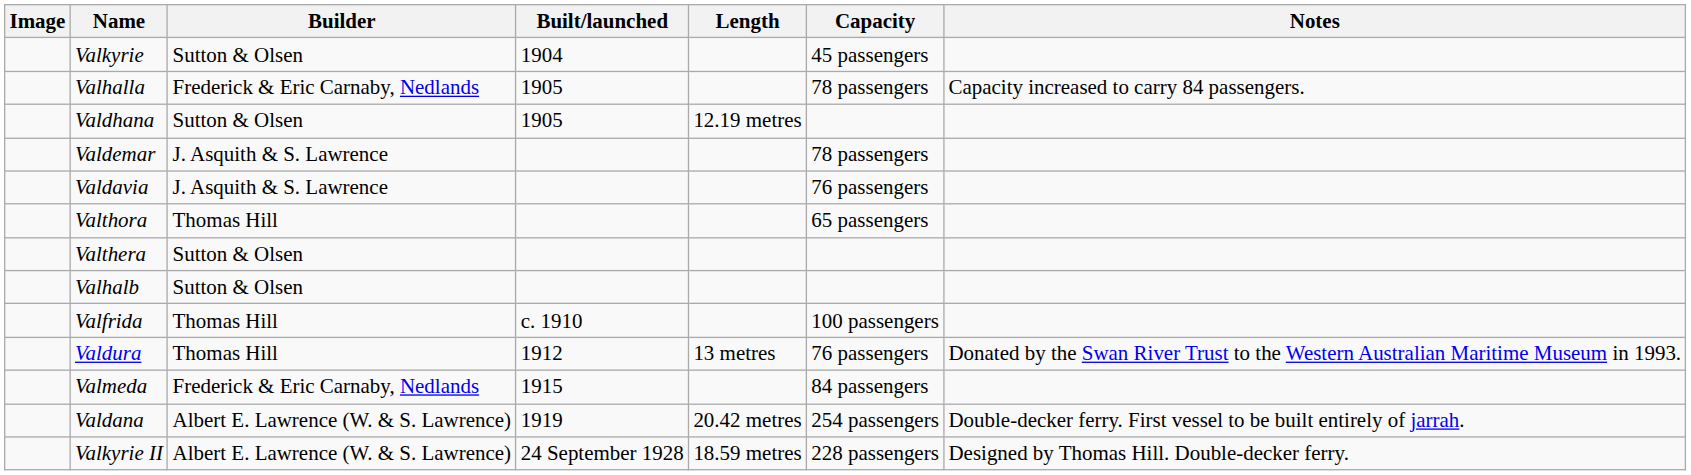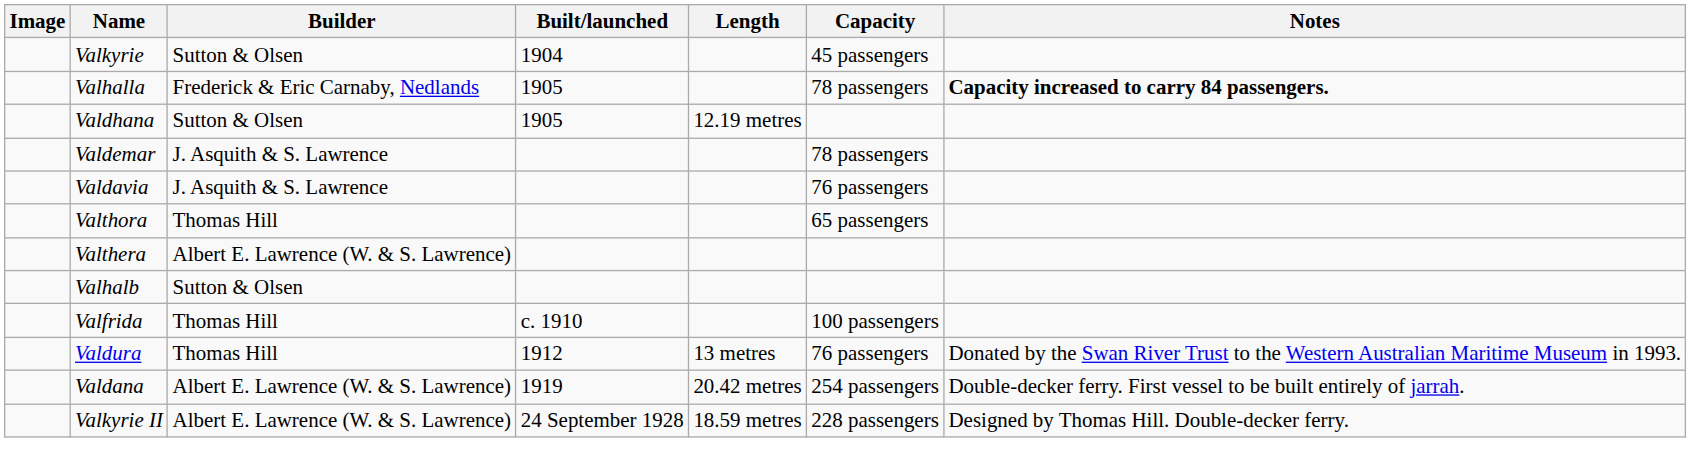 <table class="wikitable">
 <tr>
 <th>Image</th>
 <th>Name</th>
 <th>Builder</th>
 <th>Built/launched</th>
 <th>Length</th>
 <th>Capacity</th>
 <th>Notes</th>
 </tr>
 <tr>
 <td></td>
 <td><em>Valkyrie</em></td>
 <td>Sutton & Olsen</td>
 <td>1904</td>
 <td></td>
 <td>45 passengers</td>
 <td></td>
 </tr>
 <tr>
 <td></td>
 <td><em>Valhalla</em></td>
 <td>Frederick & Eric Carnaby, <a href='#'>Nedlands</a></td>
 <td>1905</td>
 <td></td>
 <td>78 passengers</td>
-<td>Capacity increased to carry 84 passengers.</td>
+<td><strong>Capacity increased to carry 84 passengers.</strong></td>
 </tr>
 <tr>
 <td></td>
 <td><em>Valdhana</em></td>
 <td>Sutton & Olsen</td>
 <td>1905</td>
 <td>12.19 metres</td>
 <td></td>
 <td></td>
 </tr>
 <tr>
 <td></td>
 <td><em>Valdemar</em></td>
 <td>J. Asquith & S. Lawrence</td>
 <td></td>
 <td></td>
 <td>78 passengers</td>
 <td></td>
 </tr>
 <tr>
 <td></td>
 <td><em>Valdavia</em></td>
 <td>J. Asquith & S. Lawrence</td>
 <td></td>
 <td></td>
 <td>76 passengers</td>
 <td></td>
 </tr>
 <tr>
 <td></td>
 <td><em>Valthora</em></td>
 <td>Thomas Hill</td>
 <td></td>
 <td></td>
 <td>65 passengers</td>
 <td></td>
 </tr>
 <tr>
 <td></td>
 <td><em>Valthera</em></td>
-<td>Sutton & Olsen</td>
+<td>Albert E. Lawrence (W. & S. Lawrence)</td>
 <td></td>
 <td></td>
 <td></td>
 <td></td>
 </tr>
 <tr>
 <td></td>
 <td><em>Valhalb</em></td>
 <td>Sutton & Olsen</td>
 <td></td>
 <td></td>
 <td></td>
 <td></td>
 </tr>
 <tr>
 <td></td>
 <td><em>Valfrida</em></td>
 <td>Thomas Hill</td>
 <td>c. 1910</td>
 <td></td>
 <td>100 passengers</td>
 <td></td>
 </tr>
 <tr>
 <td></td>
 <td><em><a href='#'>Valdura</a></em></td>
 <td>Thomas Hill</td>
 <td>1912</td>
 <td>13 metres</td>
 <td>76 passengers</td>
 <td>Donated by the <a href='#'>Swan River Trust</a> to the <a href='#'>Western Australian Maritime Museum</a> in 1993.</td>
 </tr>
 <tr>
 <td></td>
-<td><em>Valmeda</em></td>
-<td>Frederick & Eric Carnaby, <a href='#'>Nedlands</a></td>
-<td>1915</td>
-<td></td>
-<td>84 passengers</td>
-<td></td>
-</tr>
-<tr>
-<td></td>
 <td><em>Valdana</em></td>
 <td>Albert E. Lawrence (W. & S. Lawrence)</td>
 <td>1919</td>
 <td>20.42 metres</td>
 <td>254 passengers</td>
 <td>Double-decker ferry. First vessel to be built entirely of <a href='#'>jarrah</a>.</td>
 </tr>
 <tr>
 <td></td>
 <td><em>Valkyrie II</em></td>
 <td>Albert E. Lawrence (W. & S. Lawrence)</td>
 <td>24 September 1928</td>
 <td>18.59 metres</td>
 <td>228 passengers</td>
 <td>Designed by Thomas Hill. Double-decker ferry.</td>
 </tr>
 </table>
